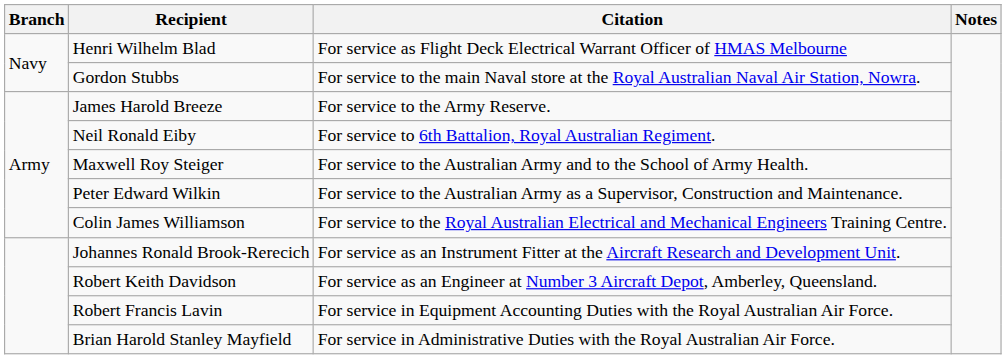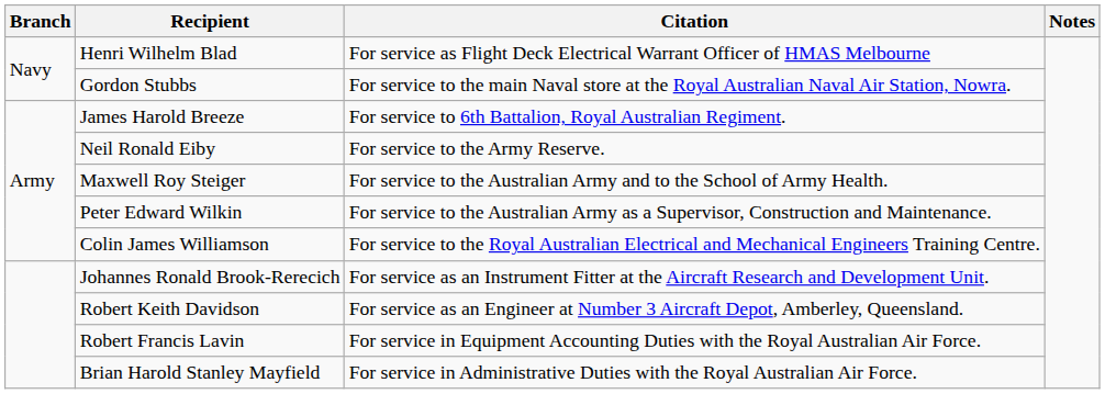 <table class="wikitable" style="font-size:95%;">
 <tr>
 <th>Branch</th>
 <th>Recipient</th>
 <th>Citation</th>
 <th>Notes</th>
 </tr>
 <tr>
 <td rowspan=2>Navy</td>
 <td> Henri Wilhelm Blad</td>
 <td>For service as Flight Deck Electrical Warrant Officer of <a href='#'>HMAS Melbourne</a></td>
 <td rowspan=11></td>
 </tr>
 <tr>
 <td> Gordon Stubbs</td>
 <td>For service to the main Naval store at the <a href='#'>Royal Australian Naval Air Station, Nowra</a>.</td>
 </tr>
 <tr>
 <td rowspan=5>Army</td>
 <td> James Harold Breeze</td>
-<td>For service to the Army Reserve.</td>
+<td>For service to <a href='#'>6th Battalion, Royal Australian Regiment</a>.</td>
 </tr>
 <tr>
 <td> Neil Ronald Eiby</td>
-<td>For service to <a href='#'>6th Battalion, Royal Australian Regiment</a>.</td>
+<td>For service to the Army Reserve.</td>
 </tr>
 <tr>
 <td> Maxwell Roy Steiger</td>
 <td>For service to the Australian Army and to the School of Army Health.</td>
 </tr>
 <tr>
 <td> Peter Edward Wilkin</td>
 <td>For service to the Australian Army as a Supervisor, Construction and Maintenance.</td>
 </tr>
 <tr>
 <td> Colin James Williamson</td>
 <td>For service to the <a href='#'>Royal Australian Electrical and Mechanical Engineers</a> Training Centre.</td>
 </tr>
 <tr>
 <td rowspan=4></td>
 <td> Johannes Ronald Brook-Rerecich</td>
 <td>For service as an Instrument Fitter at the <a href='#'>Aircraft Research and Development Unit</a>.</td>
 </tr>
 <tr>
 <td> Robert Keith Davidson </td>
 <td>For service as an Engineer at <a href='#'>Number 3 Aircraft Depot</a>, Amberley, Queensland.</td>
 </tr>
 <tr>
 <td> Robert Francis Lavin</td>
 <td>For service in Equipment Accounting Duties with the Royal Australian Air Force.</td>
 </tr>
 <tr>
 <td> Brian Harold Stanley Mayfield</td>
 <td>For service in Administrative Duties with the Royal Australian Air Force.</td>
 </tr>
 </table>
